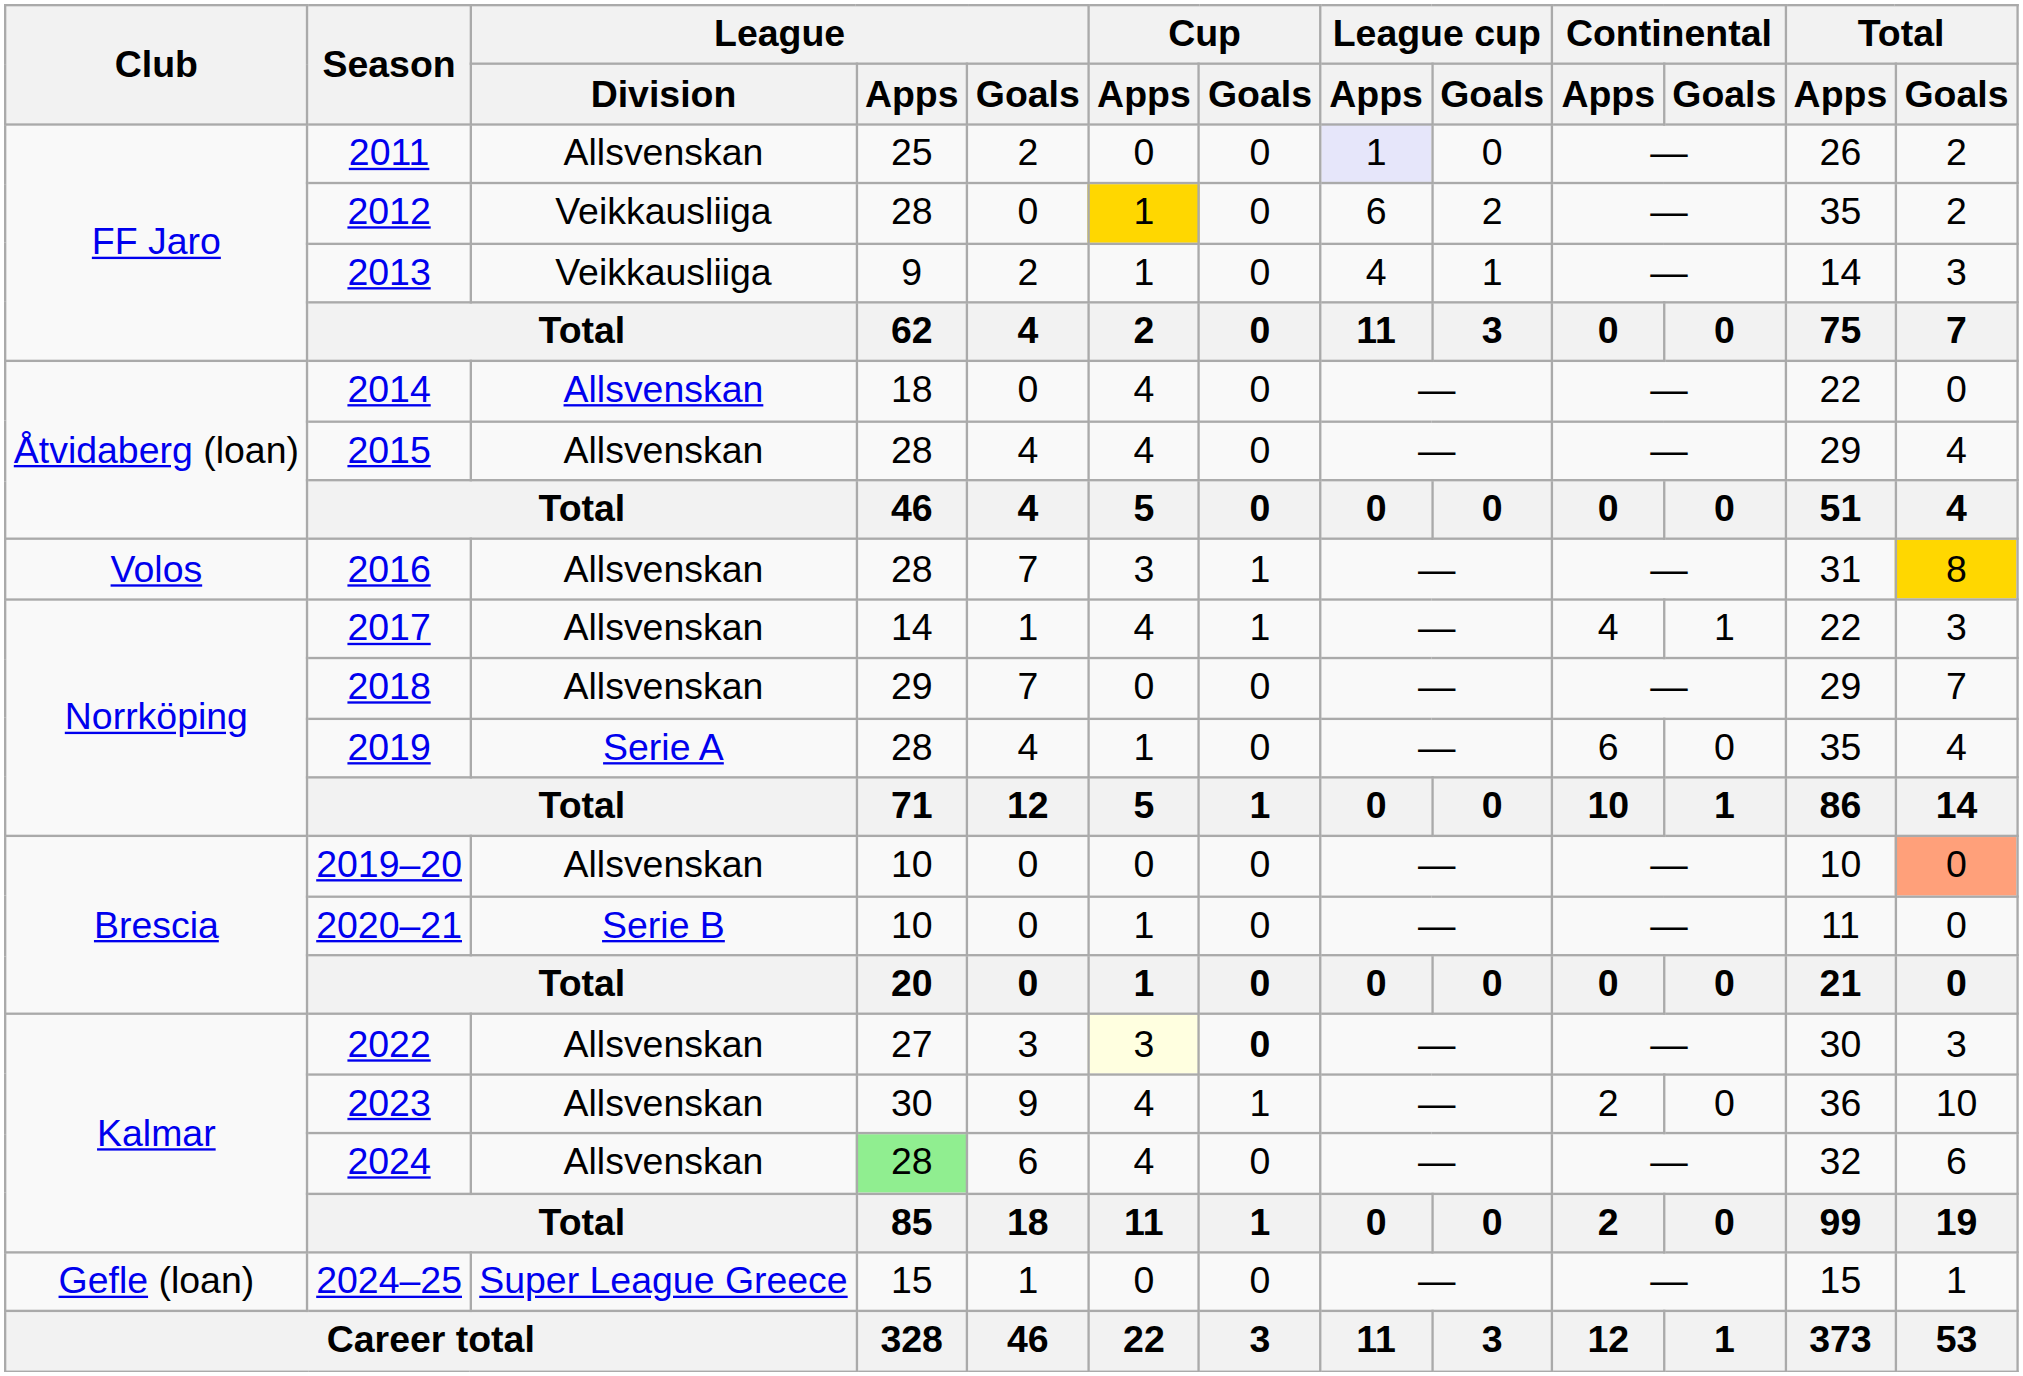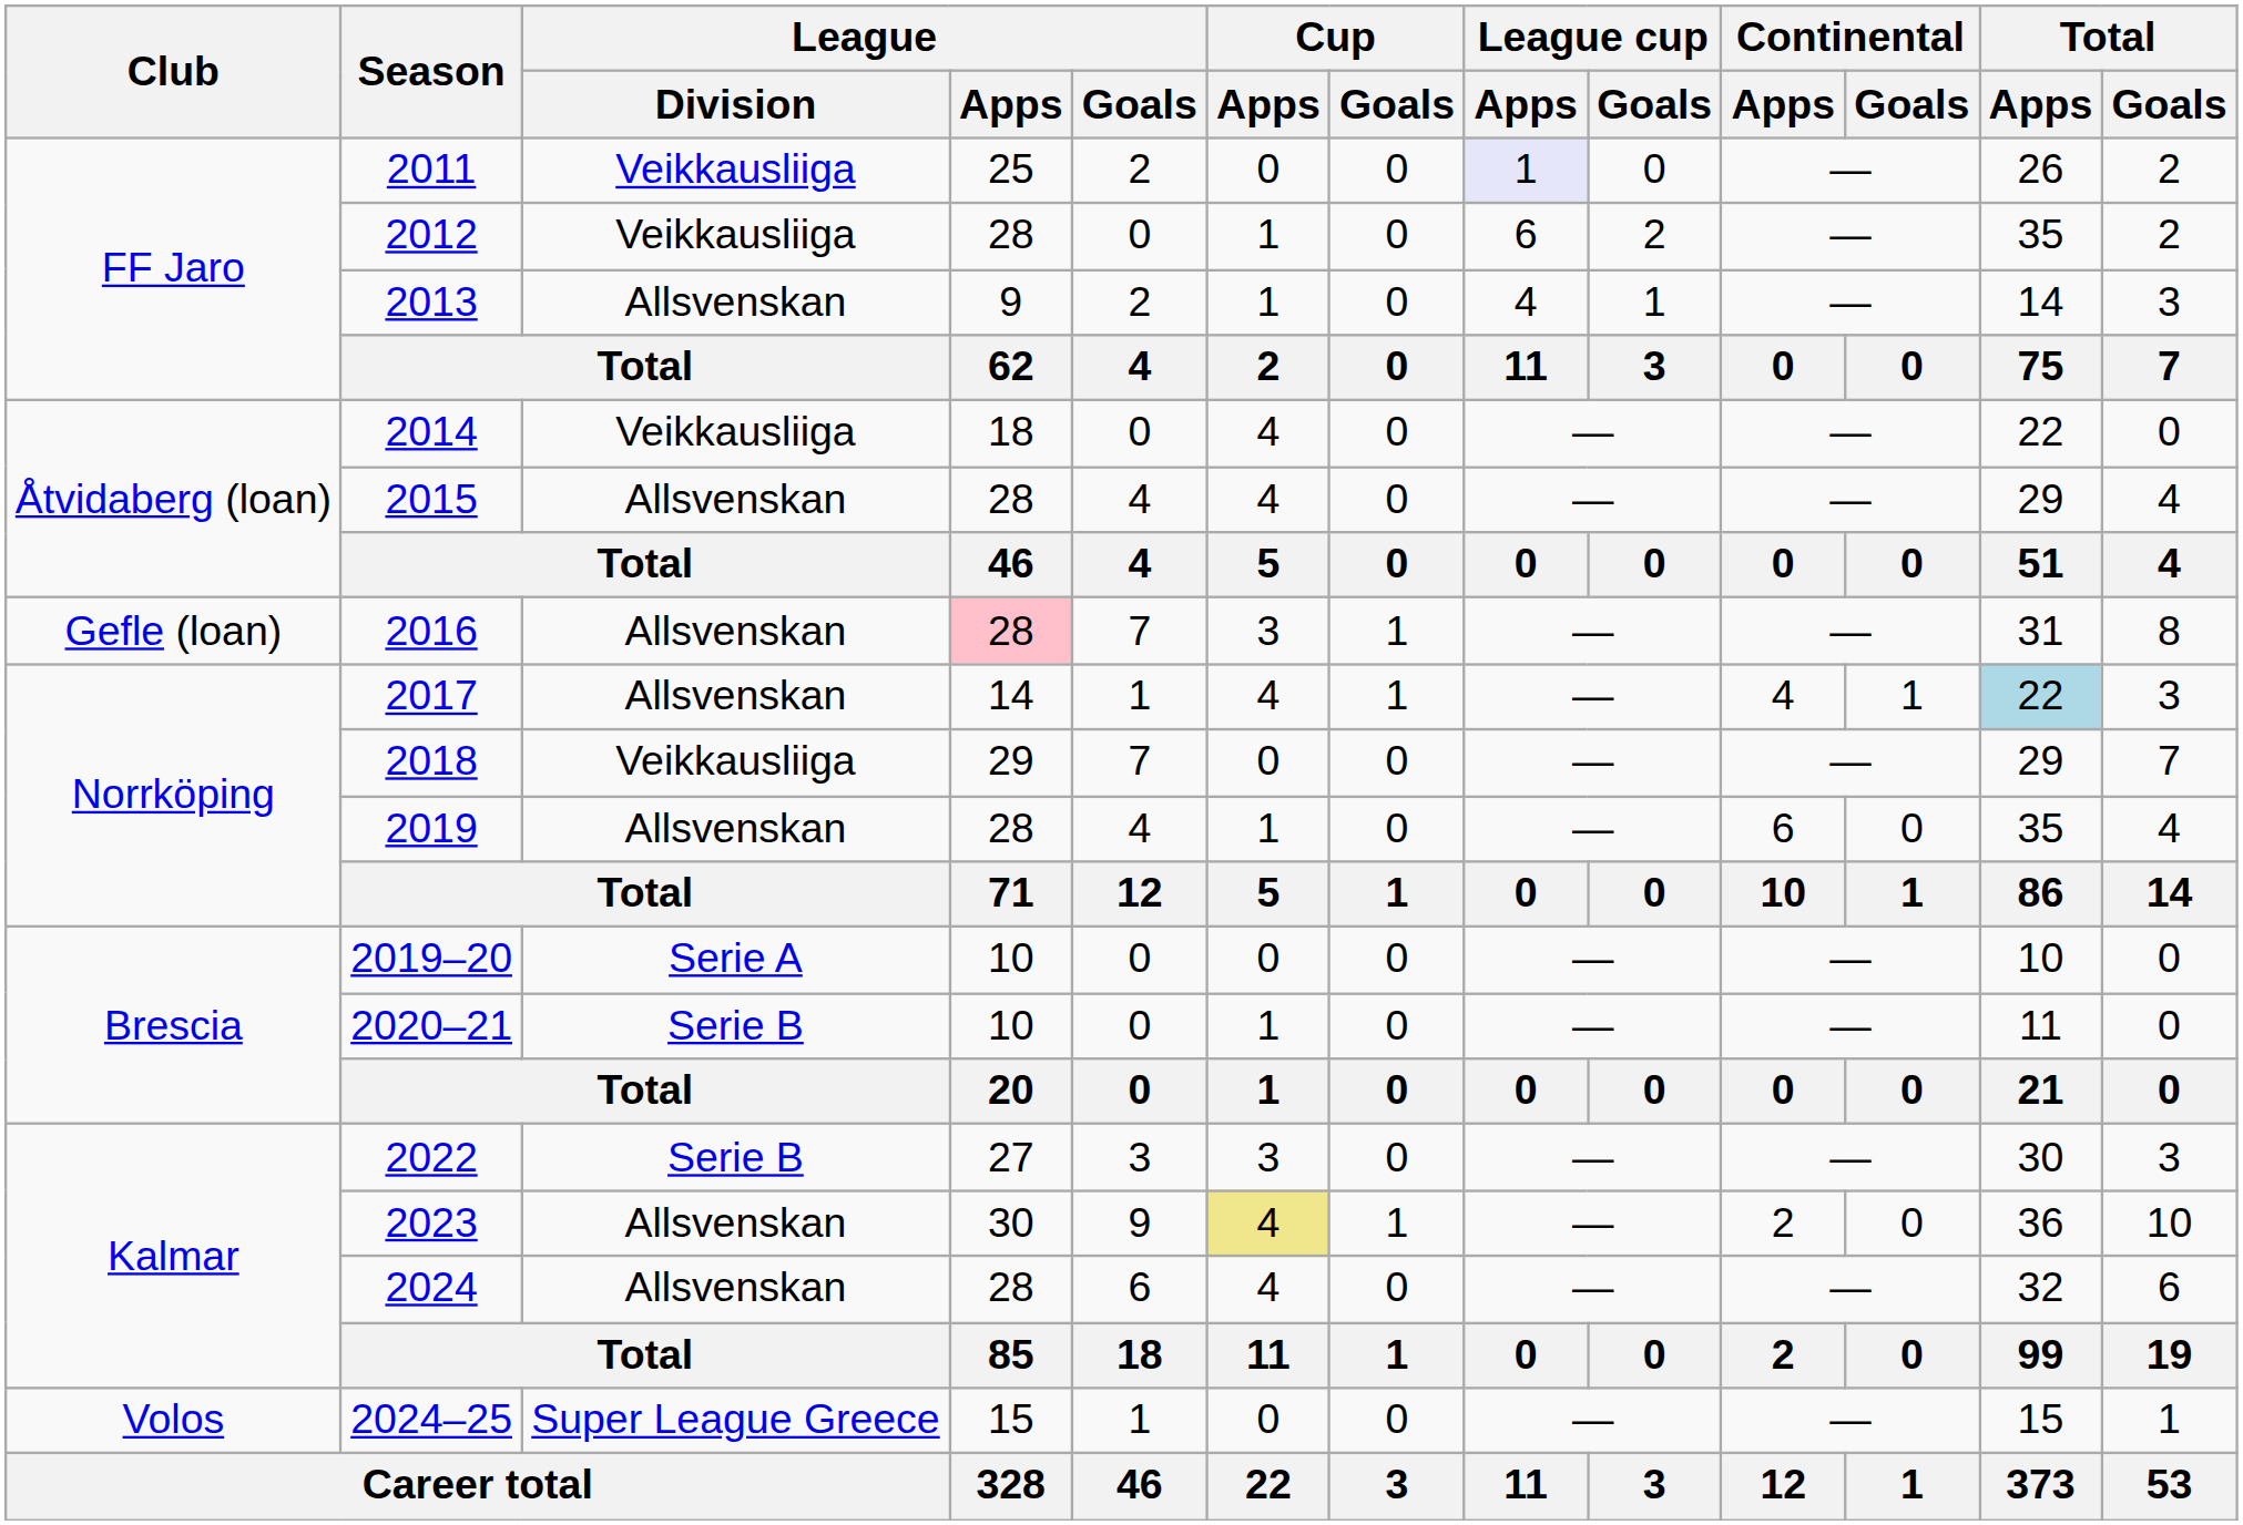 <table class="wikitable" style="text-align:center">
 <tr>
 <th rowspan="2">Club</th>
 <th rowspan="2">Season</th>
 <th colspan="3">League</th>
 <th colspan="2">Cup</th>
 <th colspan="2">League cup</th>
 <th colspan="2">Continental</th>
 <th colspan="2">Total</th>
 </tr>
 <tr>
 <th>Division</th>
 <th>Apps</th>
 <th>Goals</th>
 <th>Apps</th>
 <th>Goals</th>
 <th>Apps</th>
 <th>Goals</th>
 <th>Apps</th>
 <th>Goals</th>
 <th>Apps</th>
 <th>Goals</th>
 </tr>
 <tr>
 <td rowspan="4"><a href='#'>FF Jaro</a></td>
 <td><a href='#'>2011</a></td>
-<td>Allsvenskan</td>
+<td><a href='#'>Veikkausliiga</a></td>
 <td>25</td>
 <td>2</td>
 <td>0</td>
 <td>0</td>
 <td style="background: lavender;">1</td>
 <td>0</td>
 <td colspan="2">—</td>
 <td>26</td>
 <td>2</td>
 </tr>
 <tr>
 <td><a href='#'>2012</a></td>
 <td>Veikkausliiga</td>
 <td>28</td>
 <td>0</td>
-<td style="background: gold;">1</td>
+<td>1</td>
 <td>0</td>
 <td>6</td>
 <td>2</td>
 <td colspan="2">—</td>
 <td>35</td>
 <td>2</td>
 </tr>
 <tr>
 <td><a href='#'>2013</a></td>
-<td>Veikkausliiga</td>
+<td>Allsvenskan</td>
 <td>9</td>
 <td>2</td>
 <td>1</td>
 <td>0</td>
 <td>4</td>
 <td>1</td>
 <td colspan="2">—</td>
 <td>14</td>
 <td>3</td>
 </tr>
 <tr>
 <th colspan="2">Total</th>
 <th>62</th>
 <th>4</th>
 <th>2</th>
 <th>0</th>
 <th>11</th>
 <th>3</th>
 <th>0</th>
 <th>0</th>
 <th>75</th>
 <th>7</th>
 </tr>
 <tr>
 <td rowspan="3"><a href='#'>Åtvidaberg</a> (loan)</td>
 <td><a href='#'>2014</a></td>
-<td><a href='#'>Allsvenskan</a></td>
+<td>Veikkausliiga</td>
 <td>18</td>
 <td>0</td>
 <td>4</td>
 <td>0</td>
 <td colspan="2">—</td>
 <td colspan="2">—</td>
 <td>22</td>
 <td>0</td>
 </tr>
 <tr>
 <td><a href='#'>2015</a></td>
 <td>Allsvenskan</td>
 <td>28</td>
 <td>4</td>
 <td>4</td>
 <td>0</td>
 <td colspan="2">—</td>
 <td colspan="2">—</td>
 <td>29</td>
 <td>4</td>
 </tr>
 <tr>
 <th colspan="2">Total</th>
 <th>46</th>
 <th>4</th>
 <th>5</th>
 <th>0</th>
 <th>0</th>
 <th>0</th>
 <th>0</th>
 <th>0</th>
 <th>51</th>
 <th>4</th>
 </tr>
 <tr>
-<td><a href='#'>Volos</a></td>
+<td><a href='#'>Gefle</a> (loan)</td>
 <td><a href='#'>2016</a></td>
 <td>Allsvenskan</td>
-<td>28</td>
+<td style="background: pink;">28</td>
 <td>7</td>
 <td>3</td>
 <td>1</td>
 <td colspan="2">—</td>
 <td colspan="2">—</td>
 <td>31</td>
-<td style="background: gold;">8</td>
+<td>8</td>
 </tr>
 <tr>
 <td rowspan="4"><a href='#'>Norrköping</a></td>
 <td><a href='#'>2017</a></td>
 <td>Allsvenskan</td>
 <td>14</td>
 <td>1</td>
 <td>4</td>
 <td>1</td>
 <td colspan="2">—</td>
 <td>4</td>
 <td>1</td>
-<td>22</td>
+<td style="background: lightblue;">22</td>
 <td>3</td>
 </tr>
 <tr>
 <td><a href='#'>2018</a></td>
-<td>Allsvenskan</td>
+<td>Veikkausliiga</td>
 <td>29</td>
 <td>7</td>
 <td>0</td>
 <td>0</td>
 <td colspan="2">—</td>
 <td colspan="2">—</td>
 <td>29</td>
 <td>7</td>
 </tr>
 <tr>
 <td><a href='#'>2019</a></td>
-<td><a href='#'>Serie A</a></td>
+<td>Allsvenskan</td>
 <td>28</td>
 <td>4</td>
 <td>1</td>
 <td>0</td>
 <td colspan="2">—</td>
 <td>6</td>
 <td>0</td>
 <td>35</td>
 <td>4</td>
 </tr>
 <tr>
 <th colspan="2">Total</th>
 <th>71</th>
 <th>12</th>
 <th>5</th>
 <th>1</th>
 <th>0</th>
 <th>0</th>
 <th>10</th>
 <th>1</th>
 <th>86</th>
 <th>14</th>
 </tr>
 <tr>
 <td rowspan="3"><a href='#'>Brescia</a></td>
 <td><a href='#'>2019–20</a></td>
-<td>Allsvenskan</td>
+<td><a href='#'>Serie A</a></td>
 <td>10</td>
 <td>0</td>
 <td>0</td>
 <td>0</td>
 <td colspan="2">—</td>
 <td colspan="2">—</td>
 <td>10</td>
-<td style="background: lightsalmon;">0</td>
+<td>0</td>
 </tr>
 <tr>
 <td><a href='#'>2020–21</a></td>
 <td><a href='#'>Serie B</a></td>
 <td>10</td>
 <td>0</td>
 <td>1</td>
 <td>0</td>
 <td colspan="2">—</td>
 <td colspan="2">—</td>
 <td>11</td>
 <td>0</td>
 </tr>
 <tr>
 <th colspan="2">Total</th>
 <th>20</th>
 <th>0</th>
 <th>1</th>
 <th>0</th>
 <th>0</th>
 <th>0</th>
 <th>0</th>
 <th>0</th>
 <th>21</th>
 <th>0</th>
 </tr>
 <tr>
 <td rowspan="4"><a href='#'>Kalmar</a></td>
 <td><a href='#'>2022</a></td>
-<td>Allsvenskan</td>
+<td><a href='#'>Serie B</a></td>
 <td>27</td>
 <td>3</td>
-<td style="background: lightyellow;">3</td>
-<td><strong>0</strong></td>
+<td>3</td>
+<td>0</td>
 <td colspan="2">—</td>
 <td colspan="2">—</td>
 <td>30</td>
 <td>3</td>
 </tr>
 <tr>
 <td><a href='#'>2023</a></td>
 <td>Allsvenskan</td>
 <td>30</td>
 <td>9</td>
-<td>4</td>
+<td style="background: khaki;">4</td>
 <td>1</td>
 <td colspan="2">—</td>
 <td>2</td>
 <td>0</td>
 <td>36</td>
 <td>10</td>
 </tr>
 <tr>
 <td><a href='#'>2024</a></td>
 <td>Allsvenskan</td>
-<td style="background: lightgreen;">28</td>
+<td>28</td>
 <td>6</td>
 <td>4</td>
 <td>0</td>
 <td colspan="2">—</td>
 <td colspan="2">—</td>
 <td>32</td>
 <td>6</td>
 </tr>
 <tr>
 <th colspan="2">Total</th>
 <th>85</th>
 <th>18</th>
 <th>11</th>
 <th>1</th>
 <th>0</th>
 <th>0</th>
 <th>2</th>
 <th>0</th>
 <th>99</th>
 <th>19</th>
 </tr>
 <tr>
-<td><a href='#'>Gefle</a> (loan)</td>
+<td><a href='#'>Volos</a></td>
 <td><a href='#'>2024–25</a></td>
 <td><a href='#'>Super League Greece</a></td>
 <td>15</td>
 <td>1</td>
 <td>0</td>
 <td>0</td>
 <td colspan="2">—</td>
 <td colspan="2">—</td>
 <td>15</td>
 <td>1</td>
 </tr>
 <tr>
 <th colspan="3">Career total</th>
 <th>328</th>
 <th>46</th>
 <th>22</th>
 <th>3</th>
 <th>11</th>
 <th>3</th>
 <th>12</th>
 <th>1</th>
 <th>373</th>
 <th>53</th>
 </tr>
 </table>
